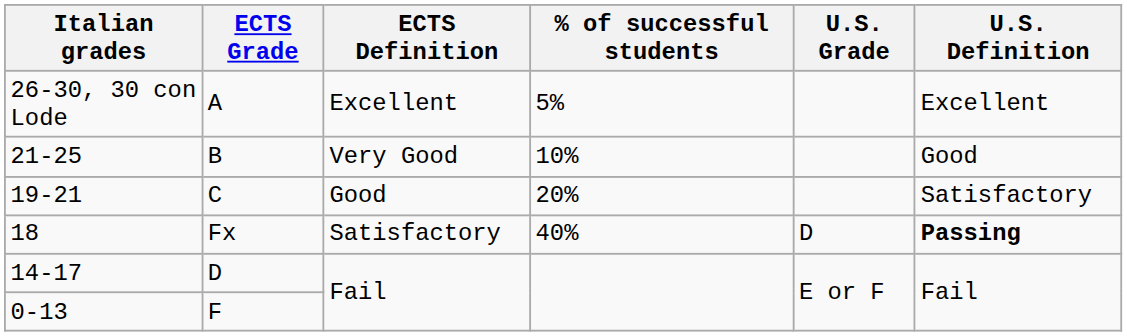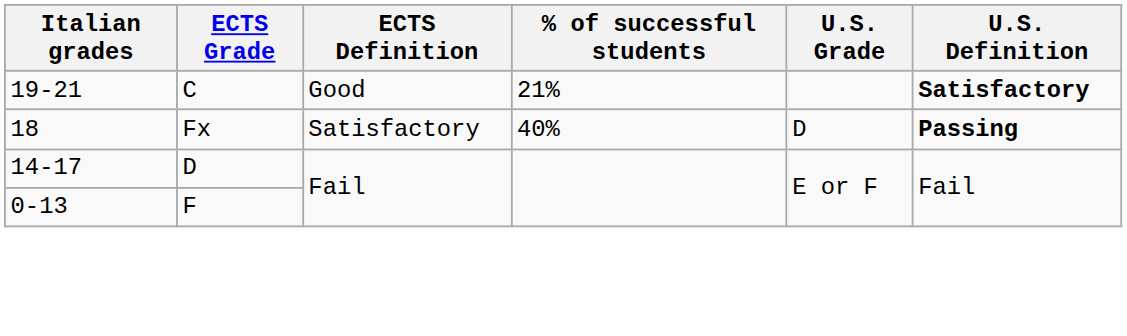 <table class="wikitable">
 <tr>
 <th>Italian grades</th>
 <th><a href='#'>ECTS Grade</a></th>
 <th>ECTS Definition</th>
 <th>% of successful students</th>
 <th>U.S. Grade</th>
 <th>U.S. Definition</th>
 </tr>
 <tr>
-<td>26-30, 30 con Lode</td>
-<td>A</td>
-<td>Excellent</td>
-<td>5%</td>
-<td></td>
-<td>Excellent</td>
-</tr>
-<tr>
-<td>21-25</td>
-<td>B</td>
-<td>Very Good</td>
-<td>10%</td>
-<td></td>
-<td>Good</td>
-</tr>
-<tr>
 <td>19-21</td>
 <td>C</td>
 <td>Good</td>
-<td>20%</td>
+<td>21%</td>
 <td></td>
-<td>Satisfactory</td>
+<td><strong>Satisfactory</strong></td>
 </tr>
 <tr>
 <td>18</td>
 <td>Fx</td>
 <td>Satisfactory</td>
 <td>40%</td>
 <td>D</td>
 <td><strong>Passing</strong></td>
 </tr>
 <tr>
 <td>14-17</td>
 <td>D</td>
 <td rowspan="2">Fail</td>
 <td rowspan="2"></td>
 <td rowspan="2">E or F</td>
 <td rowspan="2">Fail</td>
 </tr>
 <tr>
 <td>0-13</td>
 <td>F</td>
 </tr>
 </table>
